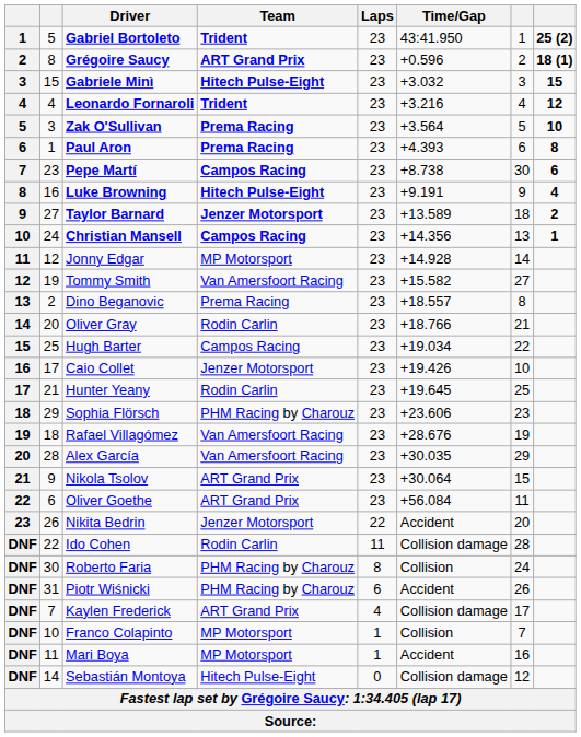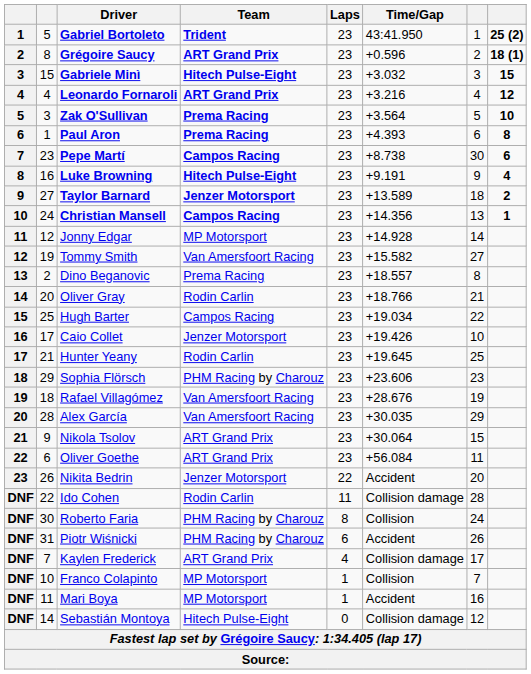 <table class="wikitable" style="font-size:85%">
 <tr>
 <th></th>
 <th></th>
 <th>Driver</th>
 <th>Team</th>
 <th>Laps</th>
 <th>Time/Gap</th>
 <th></th>
 <th></th>
 </tr>
 <tr>
 <th>1</th>
 <td align="center">5</td>
 <td> <strong><a href='#'>Gabriel Bortoleto</a></strong></td>
 <td><strong><a href='#'>Trident</a></strong></td>
 <td align="center">23</td>
 <td>43:41.950</td>
 <td align="center">1</td>
 <td align="center"><strong>25 (2)</strong></td>
 </tr>
 <tr>
 <th>2</th>
 <td align="center">8</td>
 <td> <strong><a href='#'>Grégoire Saucy</a></strong></td>
 <td><strong><a href='#'>ART Grand Prix</a></strong></td>
 <td align="center">23</td>
 <td>+0.596</td>
 <td align="center">2</td>
 <td align="center"><strong>18 (1)</strong></td>
 </tr>
 <tr>
 <th>3</th>
 <td align="center">15</td>
 <td><strong> <a href='#'>Gabriele Minì</a></strong></td>
 <td><strong><a href='#'>Hitech Pulse-Eight</a></strong></td>
 <td align="center">23</td>
 <td>+3.032</td>
 <td align="center">3</td>
 <td align="center"><strong>15</strong></td>
 </tr>
 <tr>
 <th>4</th>
 <td align="center">4</td>
 <td> <strong><a href='#'>Leonardo Fornaroli</a></strong></td>
-<td><strong><a href='#'>Trident</a></strong></td>
+<td><strong><a href='#'>ART Grand Prix</a></strong></td>
 <td align="center">23</td>
 <td>+3.216</td>
 <td align="center">4</td>
 <td align="center"><strong>12</strong></td>
 </tr>
 <tr>
 <th>5</th>
 <td align="center">3</td>
 <td> <strong><a href='#'>Zak O'Sullivan</a></strong></td>
 <td><strong><a href='#'>Prema Racing</a></strong></td>
 <td align="center">23</td>
 <td>+3.564</td>
 <td align="center">5</td>
 <td align="center"><strong>10</strong></td>
 </tr>
 <tr>
 <th>6</th>
 <td align="center">1</td>
 <td> <strong><a href='#'>Paul Aron</a></strong></td>
 <td><strong><a href='#'>Prema Racing</a></strong></td>
 <td align="center">23</td>
 <td>+4.393</td>
 <td align="center">6</td>
 <td align="center"><strong>8</strong></td>
 </tr>
 <tr>
 <th>7</th>
 <td align="center">23</td>
 <td> <strong><a href='#'>Pepe Martí</a></strong></td>
 <td><strong><a href='#'>Campos Racing</a></strong></td>
 <td align="center">23</td>
 <td>+8.738</td>
 <td align="center">30</td>
 <td align="center"><strong>6</strong></td>
 </tr>
 <tr>
 <th>8</th>
 <td align="center">16</td>
 <td> <strong><a href='#'>Luke Browning</a></strong></td>
 <td><strong><a href='#'>Hitech Pulse-Eight</a></strong></td>
 <td align="center">23</td>
 <td>+9.191</td>
 <td align="center">9</td>
 <td align="center"><strong>4</strong></td>
 </tr>
 <tr>
 <th>9</th>
 <td align="center">27</td>
 <td> <strong><a href='#'>Taylor Barnard</a></strong></td>
 <td><strong><a href='#'>Jenzer Motorsport</a></strong></td>
 <td align="center">23</td>
 <td>+13.589</td>
 <td align="center">18</td>
 <td align="center"><strong>2</strong></td>
 </tr>
 <tr>
 <th>10</th>
 <td align="center">24</td>
 <td> <strong><a href='#'>Christian Mansell</a></strong></td>
 <td><strong><a href='#'>Campos Racing</a></strong></td>
 <td align="center">23</td>
 <td>+14.356</td>
 <td align="center">13</td>
 <td align="center"><strong>1</strong></td>
 </tr>
 <tr>
 <th>11</th>
 <td align="center">12</td>
 <td> <a href='#'>Jonny Edgar</a></td>
 <td><a href='#'>MP Motorsport</a></td>
 <td align="center">23</td>
 <td>+14.928</td>
 <td align="center">14</td>
 <td></td>
 </tr>
 <tr>
 <th>12</th>
 <td align="center">19</td>
 <td> <a href='#'>Tommy Smith</a></td>
 <td><a href='#'>Van Amersfoort Racing</a></td>
 <td align="center">23</td>
 <td>+15.582</td>
 <td align="center">27</td>
 <td align="center"></td>
 </tr>
 <tr>
 <th>13</th>
 <td align="center">2</td>
 <td> <a href='#'>Dino Beganovic</a></td>
 <td><a href='#'>Prema Racing</a></td>
 <td align="center">23</td>
 <td>+18.557</td>
 <td align="center">8</td>
 <td></td>
 </tr>
 <tr>
 <th>14</th>
 <td align="center">20</td>
 <td> <a href='#'>Oliver Gray</a></td>
 <td><a href='#'>Rodin Carlin</a></td>
 <td align="center">23</td>
 <td>+18.766</td>
 <td align="center">21</td>
 <td></td>
 </tr>
 <tr>
 <th>15</th>
 <td align="center">25</td>
 <td> <a href='#'>Hugh Barter</a></td>
 <td><a href='#'>Campos Racing</a></td>
 <td align="center">23</td>
 <td>+19.034</td>
 <td align="center">22</td>
 <td></td>
 </tr>
 <tr>
 <th>16</th>
 <td align="center">17</td>
 <td> <a href='#'>Caio Collet</a></td>
 <td><a href='#'>Jenzer Motorsport</a></td>
 <td align="center">23</td>
 <td>+19.426</td>
 <td align="center">10</td>
 <td></td>
 </tr>
 <tr>
 <th>17</th>
 <td align="center">21</td>
 <td> <a href='#'>Hunter Yeany</a></td>
 <td><a href='#'>Rodin Carlin</a></td>
 <td align="center">23</td>
 <td>+19.645</td>
 <td align="center">25</td>
 <td></td>
 </tr>
 <tr>
 <th>18</th>
 <td align="center">29</td>
 <td> <a href='#'>Sophia Flörsch</a></td>
 <td><a href='#'>PHM Racing</a> by <a href='#'>Charouz</a></td>
 <td align="center">23</td>
 <td>+23.606</td>
 <td align="center">23</td>
 <td></td>
 </tr>
 <tr>
 <th>19</th>
 <td align="center">18</td>
 <td> <a href='#'>Rafael Villagómez</a></td>
 <td><a href='#'>Van Amersfoort Racing</a></td>
 <td align="center">23</td>
 <td>+28.676</td>
 <td align="center">19</td>
 <td></td>
 </tr>
 <tr>
 <th>20</th>
 <td align="center">28</td>
 <td> <a href='#'>Alex García</a></td>
 <td><a href='#'>Van Amersfoort Racing</a></td>
 <td align="center">23</td>
 <td>+30.035</td>
 <td align="center">29</td>
 <td align="center"></td>
 </tr>
 <tr>
 <th>21</th>
 <td align="center">9</td>
 <td> <a href='#'>Nikola Tsolov</a></td>
 <td><a href='#'>ART Grand Prix</a></td>
 <td align="center">23</td>
 <td>+30.064</td>
 <td align="center">15</td>
 <td align="center"></td>
 </tr>
 <tr>
 <th>22</th>
 <td align="center">6</td>
 <td> <a href='#'>Oliver Goethe</a></td>
 <td><a href='#'>ART Grand Prix</a></td>
 <td align="center">23</td>
 <td>+56.084</td>
 <td align="center">11</td>
 <td></td>
 </tr>
 <tr>
 <th>23</th>
 <td align="center">26</td>
 <td> <a href='#'>Nikita Bedrin</a></td>
 <td><a href='#'>Jenzer Motorsport</a></td>
 <td align="center">22</td>
 <td>Accident</td>
 <td align="center">20</td>
 <td align="center"></td>
 </tr>
 <tr>
 <th>DNF</th>
 <td align="center">22</td>
 <td> <a href='#'>Ido Cohen</a></td>
 <td><a href='#'>Rodin Carlin</a></td>
 <td align="center">11</td>
 <td>Collision damage</td>
 <td align="center">28</td>
 <td></td>
 </tr>
 <tr>
 <th>DNF</th>
 <td align="center">30</td>
 <td> <a href='#'>Roberto Faria</a></td>
 <td><a href='#'>PHM Racing</a> by <a href='#'>Charouz</a></td>
 <td align="center">8</td>
 <td>Collision</td>
 <td align="center">24</td>
 <td align="center"></td>
 </tr>
 <tr>
 <th>DNF</th>
 <td align="center">31</td>
 <td> <a href='#'>Piotr Wiśnicki</a></td>
 <td><a href='#'>PHM Racing</a> by <a href='#'>Charouz</a></td>
 <td align="center">6</td>
 <td>Accident</td>
 <td align="center">26</td>
 <td align="center"></td>
 </tr>
 <tr>
 <th>DNF</th>
 <td align="center">7</td>
 <td> <a href='#'>Kaylen Frederick</a></td>
 <td><a href='#'>ART Grand Prix</a></td>
 <td align="center">4</td>
 <td>Collision damage</td>
 <td align="center">17</td>
 <td></td>
 </tr>
 <tr>
 <th>DNF</th>
 <td align="center">10</td>
 <td> <a href='#'>Franco Colapinto</a></td>
 <td><a href='#'>MP Motorsport</a></td>
 <td align="center">1</td>
 <td>Collision</td>
 <td align="center">7</td>
 <td></td>
 </tr>
 <tr>
 <th>DNF</th>
 <td align="center">11</td>
 <td> <a href='#'>Mari Boya</a></td>
 <td><a href='#'>MP Motorsport</a></td>
 <td align="center">1</td>
 <td>Accident</td>
 <td align="center">16</td>
 <td></td>
 </tr>
 <tr>
 <th>DNF</th>
 <td align="center">14</td>
 <td> <a href='#'>Sebastián Montoya</a></td>
 <td><a href='#'>Hitech Pulse-Eight</a></td>
 <td align="center">0</td>
 <td>Collision damage</td>
 <td align="center">12</td>
 <td></td>
 </tr>
 <tr>
 <th colspan="8"><em>Fastest lap set by</em> <strong> <a href='#'>Grégoire Saucy</a><strong><em>: 1:34.405 (lap 17)<em></th>
 </tr>
 <tr>
 <th colspan="8">Source:</th>
 </tr>
 </table>
